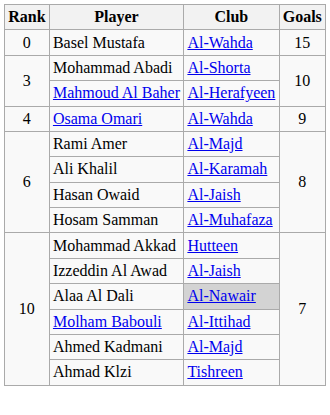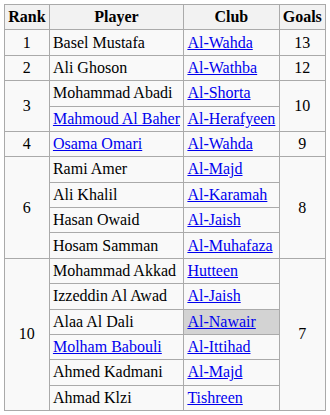 <table class="wikitable" style="text-align:center">
 <tr>
 <th>Rank</th>
 <th>Player</th>
 <th>Club</th>
 <th>Goals</th>
 </tr>
 <tr>
-<td rowspan="1">0</td>
+<td rowspan="1">1</td>
 <td align="left"> Basel Mustafa</td>
 <td align="left"><a href='#'>Al-Wahda</a></td>
-<td rowspan="1">15</td>
+<td rowspan="1">13</td>
+</tr>
+<tr>
+<td rowspan="1">2</td>
+<td align="left"> Ali Ghoson</td>
+<td align="left"><a href='#'>Al-Wathba</a></td>
+<td rowspan="1">12</td>
 </tr>
 <tr>
 <td rowspan="2">3</td>
 <td align="left"> Mohammad Abadi</td>
 <td align="left"><a href='#'>Al-Shorta</a></td>
 <td rowspan="2">10</td>
 </tr>
 <tr>
 <td align="left"> <a href='#'>Mahmoud Al Baher</a></td>
 <td align="left"><a href='#'>Al-Herafyeen</a></td>
 </tr>
 <tr>
 <td rowspan="1">4</td>
 <td align="left"> <a href='#'>Osama Omari</a></td>
 <td align="left"><a href='#'>Al-Wahda</a></td>
 <td rowspan="1">9</td>
 </tr>
 <tr>
 <td rowspan="4">6</td>
 <td align="left"> Rami Amer</td>
 <td align="left"><a href='#'>Al-Majd</a></td>
 <td rowspan="4">8</td>
 </tr>
 <tr>
 <td align="left"> Ali Khalil</td>
 <td align="left"><a href='#'>Al-Karamah</a></td>
 </tr>
 <tr>
 <td align="left"> Hasan Owaid</td>
 <td align="left"><a href='#'>Al-Jaish</a></td>
 </tr>
 <tr>
 <td align="left"> Hosam Samman</td>
 <td align="left"><a href='#'>Al-Muhafaza</a></td>
 </tr>
 <tr>
 <td rowspan="6">10</td>
 <td align="left"> Mohammad Akkad</td>
 <td align="left"><a href='#'>Hutteen</a></td>
 <td rowspan="6">7</td>
 </tr>
 <tr>
 <td align="left"> Izzeddin Al Awad</td>
 <td align="left"><a href='#'>Al-Jaish</a></td>
 </tr>
 <tr>
 <td align="left"> Alaa Al Dali</td>
 <td align="left" style="background: lightgrey;"><a href='#'>Al-Nawair</a></td>
 </tr>
 <tr>
 <td align="left"> <a href='#'>Molham Babouli</a></td>
 <td align="left"><a href='#'>Al-Ittihad</a></td>
 </tr>
 <tr>
 <td align="left"> Ahmed Kadmani</td>
 <td align="left"><a href='#'>Al-Majd</a></td>
 </tr>
 <tr>
 <td align="left"> Ahmad Klzi</td>
 <td align="left"><a href='#'>Tishreen</a></td>
 </tr>
 </table>
